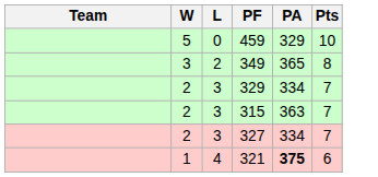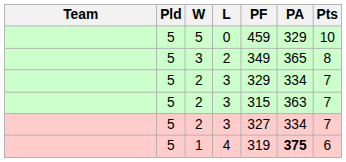 <table class="wikitable" style="text-align:center;">
 <tr>
 <th width=170>Team</th>
+<th width=25>Pld</th>
 <th width=25>W</th>
 <th width=25>L</th>
 <th width=35>PF</th>
 <th width=35>PA</th>
 <th width=25>Pts</th>
 </tr>
 <tr style="background:#ccffcc">
 <td style="text-align:left"></td>
 <td>5</td>
+<td>5</td>
 <td>0</td>
 <td>459</td>
 <td>329</td>
 <td>10</td>
 </tr>
 <tr style="background:#ccffcc">
 <td style="text-align:left"></td>
+<td>5</td>
 <td>3</td>
 <td>2</td>
 <td>349</td>
 <td>365</td>
 <td>8</td>
 </tr>
 <tr style="background:#ccffcc">
 <td style="text-align:left"></td>
+<td>5</td>
 <td>2</td>
 <td>3</td>
 <td>329</td>
 <td>334</td>
 <td>7</td>
 </tr>
 <tr style="background:#ccffcc">
 <td style="text-align:left"></td>
+<td>5</td>
 <td>2</td>
 <td>3</td>
 <td>315</td>
 <td>363</td>
 <td>7</td>
 </tr>
 <tr style="background:#ffcccc">
 <td style="text-align:left"></td>
+<td>5</td>
 <td>2</td>
 <td>3</td>
 <td>327</td>
 <td>334</td>
 <td>7</td>
 </tr>
 <tr style="background:#ffcccc">
 <td style="text-align:left"></td>
+<td>5</td>
 <td>1</td>
 <td>4</td>
-<td>321</td>
+<td>319</td>
 <td><strong>375</strong></td>
 <td>6</td>
 </tr>
 </table>
